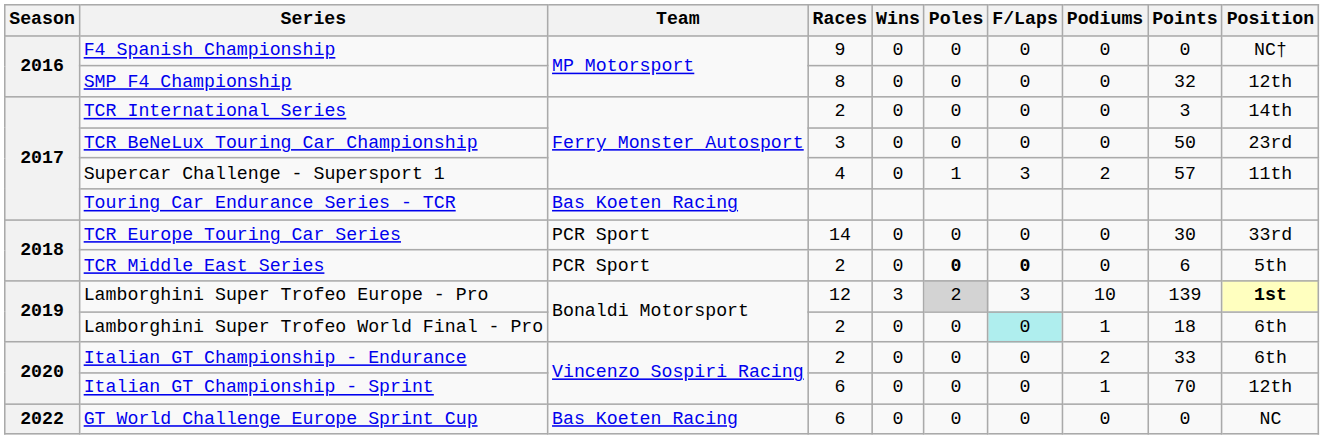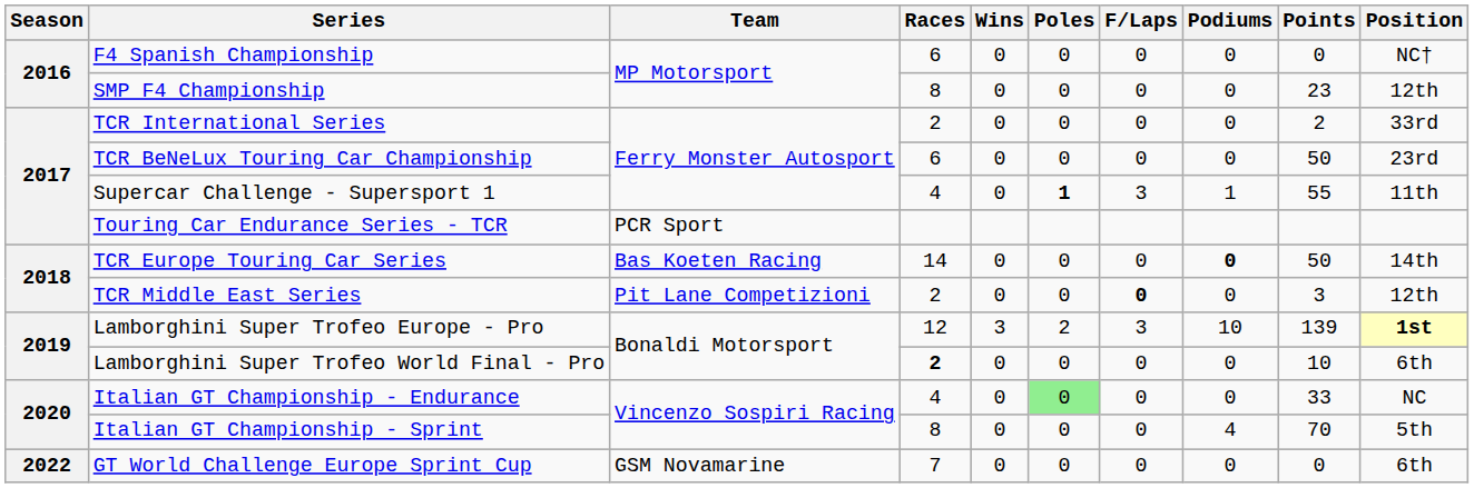 <table class="wikitable" style="font-size: 90%; text-align:center">
 <tr>
 <th>Season</th>
 <th>Series</th>
 <th>Team</th>
 <th>Races</th>
 <th>Wins</th>
 <th>Poles</th>
 <th>F/Laps</th>
 <th>Podiums</th>
 <th>Points</th>
 <th>Position</th>
 </tr>
 <tr>
 <th rowspan="2">2016</th>
 <td align=left><a href='#'>F4 Spanish Championship</a></td>
 <td rowspan="2" align=left><a href='#'>MP Motorsport</a></td>
-<td>9</td>
+<td>6</td>
 <td>0</td>
 <td>0</td>
 <td>0</td>
 <td>0</td>
 <td>0</td>
 <td>NC†</td>
 </tr>
 <tr>
 <td align=left><a href='#'>SMP F4 Championship</a></td>
 <td>8</td>
 <td>0</td>
 <td>0</td>
 <td>0</td>
 <td>0</td>
-<td>32</td>
+<td>23</td>
 <td>12th</td>
 </tr>
 <tr>
 <th rowspan="4">2017</th>
 <td align=left><a href='#'>TCR International Series</a></td>
 <td rowspan="3" align=left><a href='#'>Ferry Monster Autosport</a></td>
 <td>2</td>
 <td>0</td>
 <td>0</td>
 <td>0</td>
 <td>0</td>
-<td>3</td>
-<td>14th</td>
+<td>2</td>
+<td>33rd</td>
 </tr>
 <tr>
 <td align=left><a href='#'>TCR BeNeLux Touring Car Championship</a></td>
-<td>3</td>
+<td>6</td>
 <td>0</td>
 <td>0</td>
 <td>0</td>
 <td>0</td>
 <td>50</td>
 <td>23rd</td>
 </tr>
 <tr>
 <td align=left>Supercar Challenge - Supersport 1</td>
 <td>4</td>
 <td>0</td>
+<td><strong>1</strong></td>
+<td>3</td>
 <td>1</td>
-<td>3</td>
-<td>2</td>
-<td>57</td>
+<td>55</td>
 <td>11th</td>
 </tr>
 <tr>
 <td align=left><a href='#'>Touring Car Endurance Series - TCR</a></td>
-<td align=left><a href='#'>Bas Koeten Racing</a></td>
+<td align=left>PCR Sport</td>
 <td></td>
 <td></td>
 <td></td>
 <td></td>
 <td></td>
 <td></td>
 <td></td>
 </tr>
 <tr>
 <th rowspan="2">2018</th>
 <td align=left><a href='#'>TCR Europe Touring Car Series</a></td>
-<td align=left>PCR Sport</td>
+<td align=left><a href='#'>Bas Koeten Racing</a></td>
 <td>14</td>
 <td>0</td>
 <td>0</td>
 <td>0</td>
-<td>0</td>
-<td>30</td>
-<td>33rd</td>
+<td><strong>0</strong></td>
+<td>50</td>
+<td>14th</td>
 </tr>
 <tr>
 <td align=left><a href='#'>TCR Middle East Series</a></td>
-<td align=left>PCR Sport</td>
+<td align=left><a href='#'>Pit Lane Competizioni</a></td>
 <td>2</td>
 <td>0</td>
-<td><strong>0</strong></td>
+<td>0</td>
 <td><strong>0</strong></td>
 <td>0</td>
-<td>6</td>
-<td>5th</td>
+<td>3</td>
+<td>12th</td>
 </tr>
 <tr>
 <th rowspan="2">2019</th>
 <td align=left>Lamborghini Super Trofeo Europe - Pro</td>
 <td rowspan="2" align=left>Bonaldi Motorsport</td>
 <td>12</td>
 <td>3</td>
-<td style="background: lightgrey;">2</td>
+<td>2</td>
 <td>3</td>
 <td>10</td>
 <td>139</td>
 <td style="background:#FFFFBF;"><strong>1st</strong></td>
 </tr>
 <tr>
 <td align=left nowrap>Lamborghini Super Trofeo World Final - Pro</td>
-<td>2</td>
+<td><strong>2</strong></td>
 <td>0</td>
 <td>0</td>
-<td style="background: paleturquoise;">0</td>
-<td>1</td>
-<td>18</td>
+<td>0</td>
+<td>0</td>
+<td>10</td>
 <td>6th</td>
 </tr>
 <tr>
 <th rowspan="2">2020</th>
 <td align=left><a href='#'>Italian GT Championship - Endurance</a></td>
 <td rowspan="2" align=left nowrap><a href='#'>Vincenzo Sospiri Racing</a></td>
-<td>2</td>
+<td>4</td>
+<td>0</td>
+<td style="background: lightgreen;">0</td>
+<td>0</td>
+<td>0</td>
+<td>33</td>
+<td>NC</td>
+</tr>
+<tr>
+<td align=left><a href='#'>Italian GT Championship - Sprint</a></td>
+<td>8</td>
 <td>0</td>
 <td>0</td>
 <td>0</td>
-<td>2</td>
-<td>33</td>
-<td>6th</td>
-</tr>
-<tr>
-<td align=left><a href='#'>Italian GT Championship - Sprint</a></td>
-<td>6</td>
-<td>0</td>
-<td>0</td>
-<td>0</td>
-<td>1</td>
+<td>4</td>
 <td>70</td>
-<td>12th</td>
+<td>5th</td>
 </tr>
 <tr>
 <th>2022</th>
 <td align=left><a href='#'>GT World Challenge Europe Sprint Cup</a></td>
-<td align=left><a href='#'>Bas Koeten Racing</a></td>
-<td>6</td>
+<td align=left>GSM Novamarine</td>
+<td>7</td>
 <td>0</td>
 <td>0</td>
 <td>0</td>
 <td>0</td>
 <td>0</td>
-<td>NC</td>
+<td>6th</td>
 </tr>
 </table>
